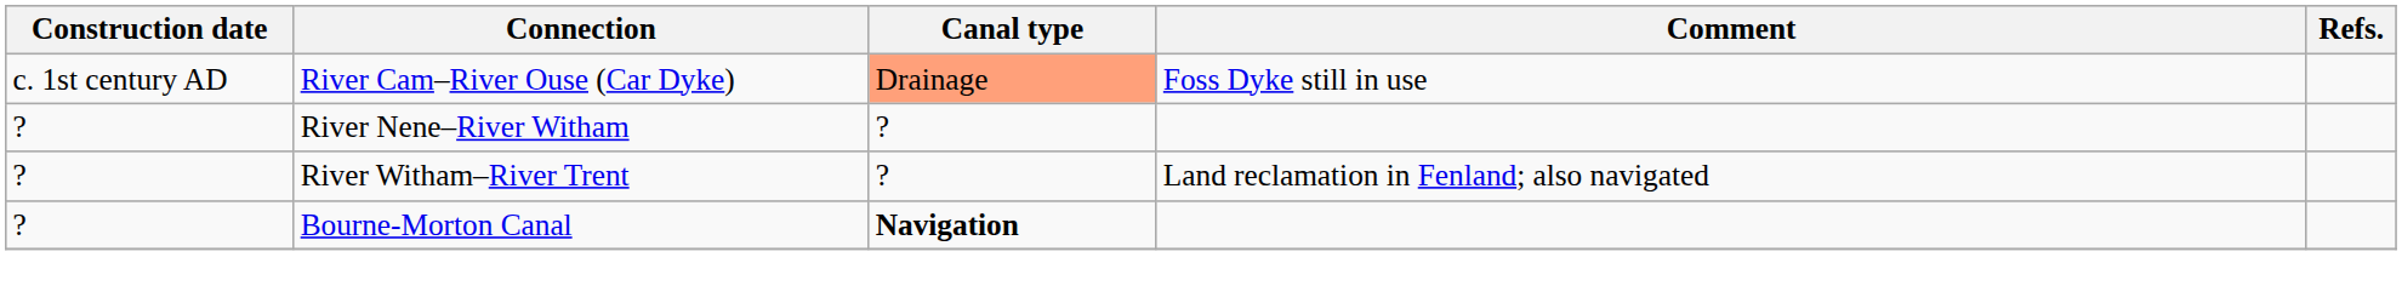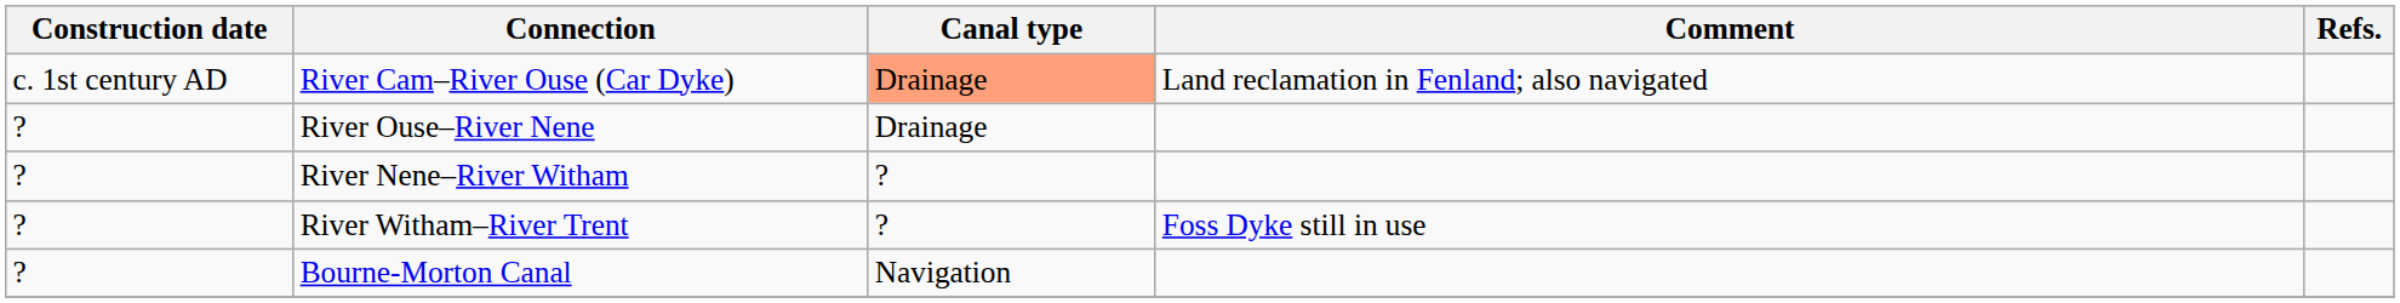 <table class="wikitable">
 <tr>
 <th width="10%">Construction date</th>
 <th width="20%">Connection</th>
 <th width="10%">Canal type</th>
 <th width="40%">Comment</th>
 <th width="2%">Refs.</th>
 </tr>
 <tr>
 <td>c. 1st century AD</td>
 <td><a href='#'>River Cam</a>–<a href='#'>River Ouse</a> (<a href='#'>Car Dyke</a>)</td>
 <td style="background: lightsalmon;">Drainage</td>
-<td><a href='#'>Foss Dyke</a> still in use</td>
+<td>Land reclamation in <a href='#'>Fenland</a>; also navigated</td>
+<td></td>
+</tr>
+<tr>
+<td>?</td>
+<td>River Ouse–<a href='#'>River Nene</a></td>
+<td>Drainage</td>
+<td></td>
 <td></td>
 </tr>
 <tr>
 <td>?</td>
 <td>River Nene–<a href='#'>River Witham</a></td>
 <td>?</td>
 <td></td>
 <td></td>
 </tr>
 <tr>
 <td>?</td>
 <td>River Witham–<a href='#'>River Trent</a></td>
 <td>?</td>
-<td>Land reclamation in <a href='#'>Fenland</a>; also navigated</td>
+<td><a href='#'>Foss Dyke</a> still in use</td>
 <td></td>
 </tr>
 <tr>
 <td>?</td>
 <td><a href='#'>Bourne-Morton Canal</a></td>
-<td><strong>Navigation</strong></td>
+<td>Navigation</td>
 <td></td>
 <td></td>
 </tr>
 <tr>
 </tr>
 </table>
